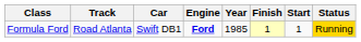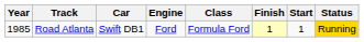 <table class="wikitable" style="text-align:center; font-size:90%">
 <tr>
-<th>Class</th>
+<th>Year</th>
 <th>Track</th>
 <th>Car</th>
 <th>Engine</th>
-<th>Year</th>
+<th>Class</th>
 <th>Finish</th>
 <th>Start</th>
 <th>Status</th>
 </tr>
 <tr>
-<td><a href='#'>Formula Ford</a></td>
+<td>1985</td>
 <td><a href='#'>Road Atlanta</a></td>
 <td><a href='#'>Swift</a> DB1</td>
-<td><strong><a href='#'>Ford</a></strong></td>
-<td>1985</td>
+<td><a href='#'>Ford</a></td>
+<td><a href='#'>Formula Ford</a></td>
 <td style="background:#FFFFBF;">1</td>
 <td>1</td>
 <td style="background: gold;">Running</td>
 </tr>
 </table>
